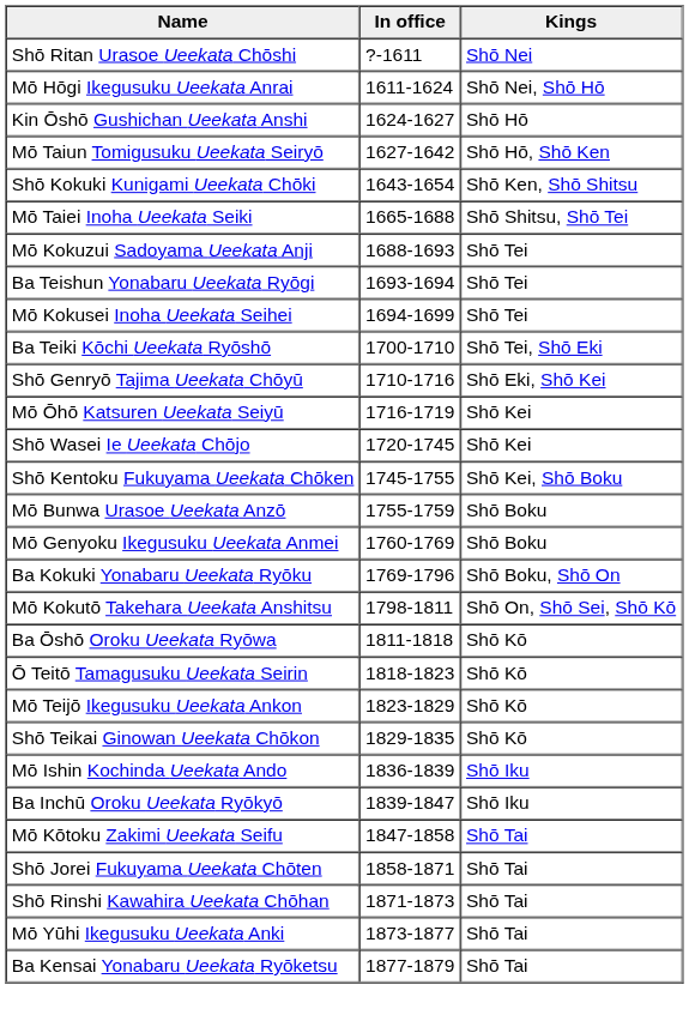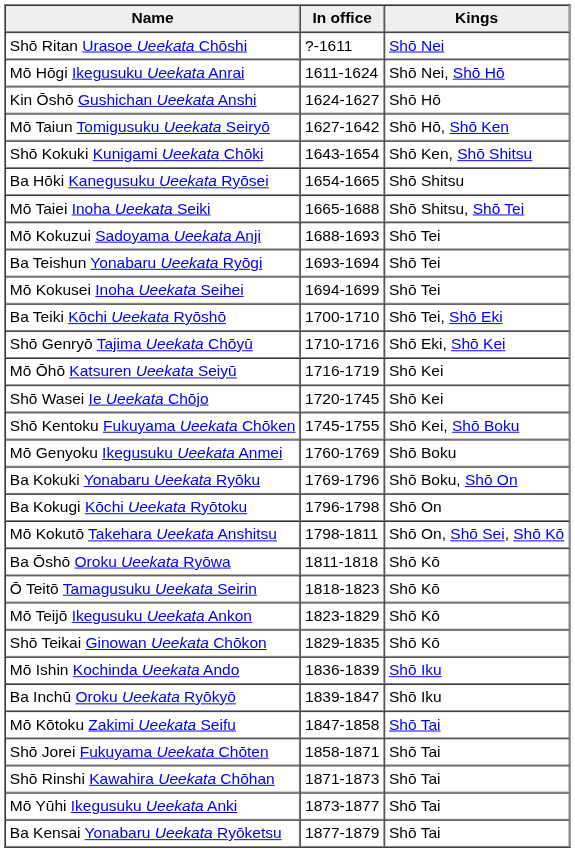 <table border=1 cellpadding=4 cellspacing=0>
 <tr>
 <th align="center" style="background:#efefef;">Name</th>
 <th align="center" style="background:#efefef;">In office</th>
 <th align="center" style="background:#efefef;">Kings</th>
 </tr>
 <tr>
 <td>Shō Ritan <a href='#'>Urasoe <em>Ueekata</em> Chōshi</a><br></td>
 <td>?-1611</td>
 <td><a href='#'>Shō Nei</a></td>
 </tr>
 <tr>
 <td>Mō Hōgi <a href='#'>Ikegusuku <em>Ueekata</em> Anrai</a><br></td>
 <td>1611-1624</td>
 <td>Shō Nei, <a href='#'>Shō Hō</a></td>
 </tr>
 <tr>
 <td>Kin Ōshō <a href='#'>Gushichan <em>Ueekata</em> Anshi</a><br></td>
 <td>1624-1627</td>
 <td>Shō Hō</td>
 </tr>
 <tr>
 <td>Mō Taiun <a href='#'>Tomigusuku <em>Ueekata</em> Seiryō</a><br></td>
 <td>1627-1642</td>
 <td>Shō Hō, <a href='#'>Shō Ken</a></td>
 </tr>
 <tr>
 <td>Shō Kokuki <a href='#'>Kunigami <em>Ueekata</em> Chōki</a><br></td>
 <td>1643-1654</td>
 <td>Shō Ken, <a href='#'>Shō Shitsu</a></td>
+</tr>
+<tr>
+<td>Ba Hōki <a href='#'>Kanegusuku <em>Ueekata</em> Ryōsei</a><br></td>
+<td>1654-1665</td>
+<td>Shō Shitsu</td>
 </tr>
 <tr>
 <td>Mō Taiei <a href='#'>Inoha <em>Ueekata</em> Seiki</a><br></td>
 <td>1665-1688</td>
 <td>Shō Shitsu, <a href='#'>Shō Tei</a></td>
 </tr>
 <tr>
 <td>Mō Kokuzui <a href='#'>Sadoyama <em>Ueekata</em> Anji</a><br></td>
 <td>1688-1693</td>
 <td>Shō Tei</td>
 </tr>
 <tr>
 <td>Ba Teishun <a href='#'>Yonabaru <em>Ueekata</em> Ryōgi</a><br></td>
 <td>1693-1694</td>
 <td>Shō Tei</td>
 </tr>
 <tr>
 <td>Mō Kokusei <a href='#'>Inoha <em>Ueekata</em> Seihei</a><br></td>
 <td>1694-1699</td>
 <td>Shō Tei</td>
 </tr>
 <tr>
 <td>Ba Teiki <a href='#'>Kōchi <em>Ueekata</em> Ryōshō</a><br></td>
 <td>1700-1710</td>
 <td>Shō Tei, <a href='#'>Shō Eki</a></td>
 </tr>
 <tr>
 <td>Shō Genryō <a href='#'>Tajima <em>Ueekata</em> Chōyū</a><br></td>
 <td>1710-1716</td>
 <td>Shō Eki, <a href='#'>Shō Kei</a></td>
 </tr>
 <tr>
 <td>Mō Ōhō <a href='#'>Katsuren <em>Ueekata</em> Seiyū</a><br></td>
 <td>1716-1719</td>
 <td>Shō Kei</td>
 </tr>
 <tr>
 <td>Shō Wasei <a href='#'>Ie <em>Ueekata</em> Chōjo</a><br></td>
 <td>1720-1745</td>
 <td>Shō Kei</td>
 </tr>
 <tr>
 <td>Shō Kentoku <a href='#'>Fukuyama <em>Ueekata</em> Chōken</a><br></td>
 <td>1745-1755</td>
 <td>Shō Kei, <a href='#'>Shō Boku</a></td>
 </tr>
 <tr>
-<td>Mō Bunwa <a href='#'>Urasoe <em>Ueekata</em> Anzō</a><br></td>
-<td>1755-1759</td>
-<td>Shō Boku</td>
-</tr>
-<tr>
 <td>Mō Genyoku <a href='#'>Ikegusuku <em>Ueekata</em> Anmei</a><br></td>
 <td>1760-1769</td>
 <td>Shō Boku</td>
 </tr>
 <tr>
 <td>Ba Kokuki <a href='#'>Yonabaru <em>Ueekata</em> Ryōku</a><br></td>
 <td>1769-1796</td>
 <td>Shō Boku, <a href='#'>Shō On</a></td>
+</tr>
+<tr>
+<td>Ba Kokugi <a href='#'>Kōchi <em>Ueekata</em> Ryōtoku</a><br></td>
+<td>1796-1798</td>
+<td>Shō On</td>
 </tr>
 <tr>
 <td>Mō Kokutō <a href='#'>Takehara <em>Ueekata</em> Anshitsu</a><br></td>
 <td>1798-1811</td>
 <td>Shō On, <a href='#'>Shō Sei</a>, <a href='#'>Shō Kō</a></td>
 </tr>
 <tr>
 <td>Ba Ōshō <a href='#'>Oroku <em>Ueekata</em> Ryōwa</a><br></td>
 <td>1811-1818</td>
 <td>Shō Kō</td>
 </tr>
 <tr>
 <td>Ō Teitō <a href='#'>Tamagusuku <em>Ueekata</em> Seirin</a><br></td>
 <td>1818-1823</td>
 <td>Shō Kō</td>
 </tr>
 <tr>
 <td>Mō Teijō <a href='#'>Ikegusuku <em>Ueekata</em> Ankon</a><br></td>
 <td>1823-1829</td>
 <td>Shō Kō</td>
 </tr>
 <tr>
 <td>Shō Teikai <a href='#'>Ginowan <em>Ueekata</em> Chōkon</a><br></td>
 <td>1829-1835</td>
 <td>Shō Kō</td>
 </tr>
 <tr>
 <td>Mō Ishin <a href='#'>Kochinda <em>Ueekata</em> Ando</a><br></td>
 <td>1836-1839</td>
 <td><a href='#'>Shō Iku</a></td>
 </tr>
 <tr>
 <td>Ba Inchū <a href='#'>Oroku <em>Ueekata</em> Ryōkyō</a><br></td>
 <td>1839-1847</td>
 <td>Shō Iku</td>
 </tr>
 <tr>
 <td>Mō Kōtoku <a href='#'>Zakimi <em>Ueekata</em> Seifu</a><br></td>
 <td>1847-1858</td>
 <td><a href='#'>Shō Tai</a></td>
 </tr>
 <tr>
 <td>Shō Jorei <a href='#'>Fukuyama <em>Ueekata</em> Chōten</a><br></td>
 <td>1858-1871</td>
 <td>Shō Tai</td>
 </tr>
 <tr>
 <td>Shō Rinshi <a href='#'>Kawahira <em>Ueekata</em> Chōhan</a><br></td>
 <td>1871-1873</td>
 <td>Shō Tai</td>
 </tr>
 <tr>
 <td>Mō Yūhi <a href='#'>Ikegusuku <em>Ueekata</em> Anki</a><br></td>
 <td>1873-1877</td>
 <td>Shō Tai</td>
 </tr>
 <tr>
 <td>Ba Kensai <a href='#'>Yonabaru <em>Ueekata</em> Ryōketsu</a><br></td>
 <td>1877-1879</td>
 <td>Shō Tai</td>
 </tr>
 <tr>
 </tr>
 </table>
